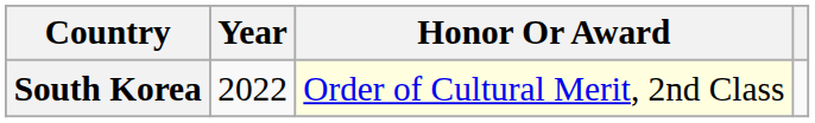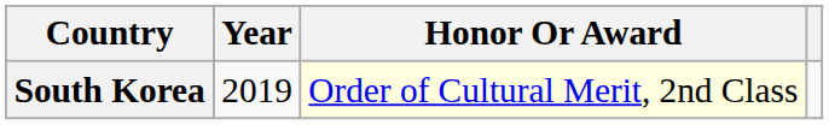 <table class="wikitable plainrowheaders sortable" style="margin-right: 0;">
 <tr>
 <th scope="col">Country</th>
 <th scope="col">Year</th>
 <th scope="col">Honor Or Award</th>
 <th scope="col" class="unsortable"></th>
 </tr>
 <tr>
 <th scope="row">South Korea</th>
-<td style="text-align:center">2022</td>
+<td style="text-align:center">2019</td>
 <td style="background: lightyellow;"><a href='#'>Order of Cultural Merit</a>, 2nd Class</td>
 <td style="text-align:center"></td>
 </tr>
 </table>
